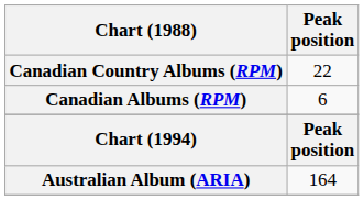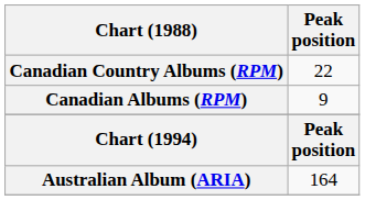 <table class="wikitable sortable plainrowheaders" style="text-align:center">
 <tr>
 <th scope="col">Chart (1988)</th>
 <th scope="col">Peak<br> position</th>
 </tr>
 <tr>
 <th scope="row">Canadian Country Albums (<em><a href='#'>RPM</a></em>)</th>
 <td>22</td>
 </tr>
 <tr>
 <th scope="row">Canadian Albums (<em><a href='#'>RPM</a></em>)</th>
-<td>6</td>
+<td>9</td>
 </tr>
 <tr>
 </tr>
 <tr>
 </tr>
 <tr>
 <th scope="col">Chart (1994)</th>
 <th scope="col">Peak<br> position</th>
 </tr>
 <tr>
 <th scope="row">Australian Album (<a href='#'>ARIA</a>)</th>
 <td>164</td>
 </tr>
 <tr>
 </tr>
 </table>
